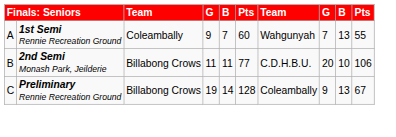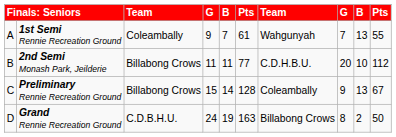 <table style="font-size: 95%; text-align: left;" class="wikitable">
 <tr>
 <td colspan="2" bgcolor="Red" div style="color:White"><strong>Finals: Seniors</strong></td>
 <td bgcolor="Red" div style="color:White"><strong>Team</strong></td>
 <td bgcolor="Red" div style="color:White"><strong>G</strong></td>
 <td bgcolor="Red" div style="color:White"><strong>B</strong></td>
 <td bgcolor="Red" div style="color:White"><strong>Pts</strong></td>
 <td bgcolor="Red" div style="color:White"><strong>Team</strong></td>
 <td bgcolor="Red" div style="color:White"><strong>G</strong></td>
 <td bgcolor="Red" div style="color:White"><strong>B</strong></td>
 <td bgcolor="Red" div style="color:White"><strong>Pts</strong></td>
 </tr>
 <tr>
 <td>A</td>
 <td><strong><em>1st Semi</em></strong><br><small><em>Rennie Recreation Ground</em></small></td>
 <td>Coleambally</td>
 <td>9</td>
 <td>7</td>
-<td>60</td>
+<td>61</td>
 <td>Wahgunyah</td>
 <td>7</td>
 <td>13</td>
 <td>55</td>
 </tr>
 <tr>
 <td>B</td>
 <td><strong><em>2nd Semi</em></strong><br><small><em>Monash Park, Jeilderie</em></small></td>
 <td>Billabong Crows</td>
 <td>11</td>
 <td>11</td>
 <td>77</td>
 <td>C.D.H.B.U.</td>
 <td>20</td>
 <td>10</td>
-<td>106</td>
+<td>112</td>
 </tr>
 <tr>
 <td>C</td>
 <td><strong><em>Preliminary</em></strong><br><small><em>Rennie Recreation Ground</em></small></td>
 <td>Billabong Crows</td>
-<td>19</td>
+<td>15</td>
 <td>14</td>
 <td>128</td>
 <td>Coleambally</td>
 <td>9</td>
 <td>13</td>
 <td>67</td>
 </tr>
+<tr>
+<td>D</td>
+<td><strong><em>Grand</em></strong><br><small><em>Rennie Recreation Ground</em></small></td>
+<td>C.D.B.H.U.</td>
+<td>24</td>
+<td>19</td>
+<td>163</td>
+<td>Billabong Crows</td>
+<td>8</td>
+<td>2</td>
+<td>50</td>
+</tr>
 </table>
